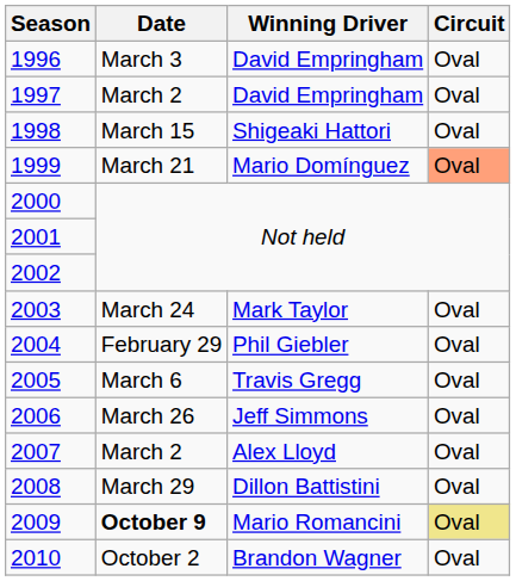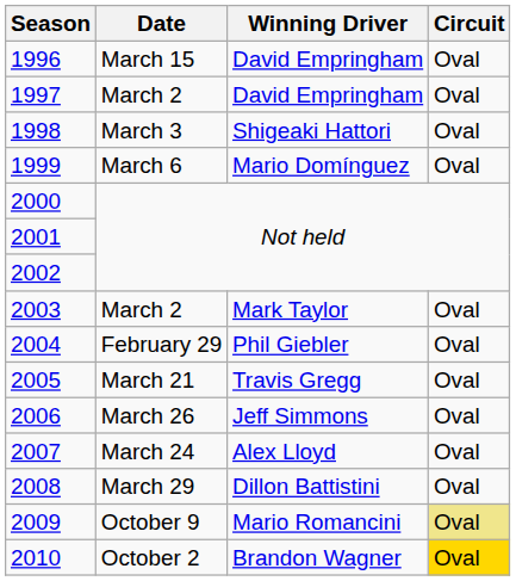 <table class="wikitable" style="font-size: 95%;">
 <tr>
 <th>Season</th>
 <th>Date</th>
 <th>Winning Driver</th>
 <th>Circuit</th>
 </tr>
 <tr>
 <td><a href='#'>1996</a></td>
-<td>March 3</td>
+<td>March 15</td>
 <td> <a href='#'>David Empringham</a></td>
 <td>Oval</td>
 </tr>
 <tr>
 <td><a href='#'>1997</a></td>
 <td>March 2</td>
 <td> <a href='#'>David Empringham</a></td>
 <td>Oval</td>
 </tr>
 <tr>
 <td><a href='#'>1998</a></td>
-<td>March 15</td>
+<td>March 3</td>
 <td> <a href='#'>Shigeaki Hattori</a></td>
 <td>Oval</td>
 </tr>
 <tr>
 <td><a href='#'>1999</a></td>
-<td>March 21</td>
+<td>March 6</td>
 <td> <a href='#'>Mario Domínguez</a></td>
-<td style="background: lightsalmon;">Oval</td>
+<td>Oval</td>
 </tr>
 <tr>
 <td><a href='#'>2000</a></td>
 <td colspan=4 rowspan=3 align=center><em>Not held</em></td>
 </tr>
 <tr>
 <td><a href='#'>2001</a></td>
 </tr>
 <tr>
 <td><a href='#'>2002</a></td>
 </tr>
 <tr>
 <td><a href='#'>2003</a></td>
-<td>March 24</td>
+<td>March 2</td>
 <td> <a href='#'>Mark Taylor</a></td>
 <td>Oval</td>
 </tr>
 <tr>
 <td><a href='#'>2004</a></td>
 <td>February 29</td>
 <td> <a href='#'>Phil Giebler</a></td>
 <td>Oval</td>
 </tr>
 <tr>
 <td><a href='#'>2005</a></td>
-<td>March 6</td>
+<td>March 21</td>
 <td> <a href='#'>Travis Gregg</a></td>
 <td>Oval</td>
 </tr>
 <tr>
 <td><a href='#'>2006</a></td>
 <td>March 26</td>
 <td> <a href='#'>Jeff Simmons</a></td>
 <td>Oval</td>
 </tr>
 <tr>
 <td><a href='#'>2007</a></td>
-<td>March 2</td>
+<td>March 24</td>
 <td> <a href='#'>Alex Lloyd</a></td>
 <td>Oval</td>
 </tr>
 <tr>
 <td><a href='#'>2008</a></td>
 <td>March 29</td>
 <td> <a href='#'>Dillon Battistini</a></td>
 <td>Oval</td>
 </tr>
 <tr>
 <td><a href='#'>2009</a></td>
-<td><strong>October 9</strong></td>
+<td>October 9</td>
 <td> <a href='#'>Mario Romancini</a></td>
 <td style="background: khaki;">Oval</td>
 </tr>
 <tr>
 <td><a href='#'>2010</a></td>
 <td>October 2</td>
 <td> <a href='#'>Brandon Wagner</a></td>
-<td>Oval</td>
+<td style="background: gold;">Oval</td>
 </tr>
 </table>
